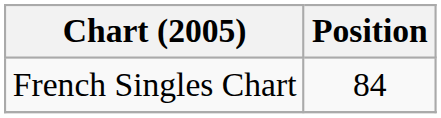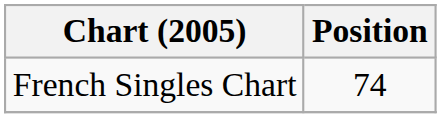 <table class="wikitable sortable">
 <tr>
 <th>Chart (2005)</th>
 <th>Position</th>
 </tr>
 <tr>
 <td>French Singles Chart</td>
-<td align="center">84</td>
+<td align="center">74</td>
 </tr>
 <tr>
 </tr>
 </table>
